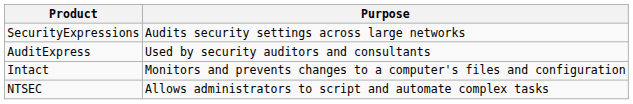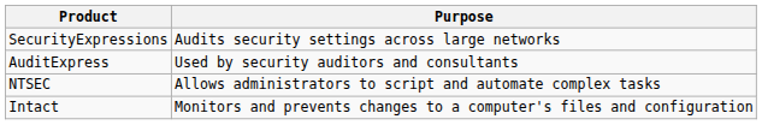 <table class="wikitable" border="1">
 <tr>
 <th>Product</th>
 <th>Purpose</th>
 </tr>
 <tr>
 <td>SecurityExpressions</td>
 <td>Audits security settings across large networks</td>
 </tr>
 <tr>
 <td>AuditExpress</td>
 <td>Used by security auditors and consultants</td>
 </tr>
 <tr>
+<td>NTSEC</td>
+<td>Allows administrators to script and automate complex tasks</td>
+</tr>
+<tr>
 <td>Intact</td>
 <td>Monitors and prevents changes to a computer's files and configuration</td>
 </tr>
-<tr>
-<td>NTSEC</td>
-<td>Allows administrators to script and automate complex tasks</td>
-</tr>
 </table>
